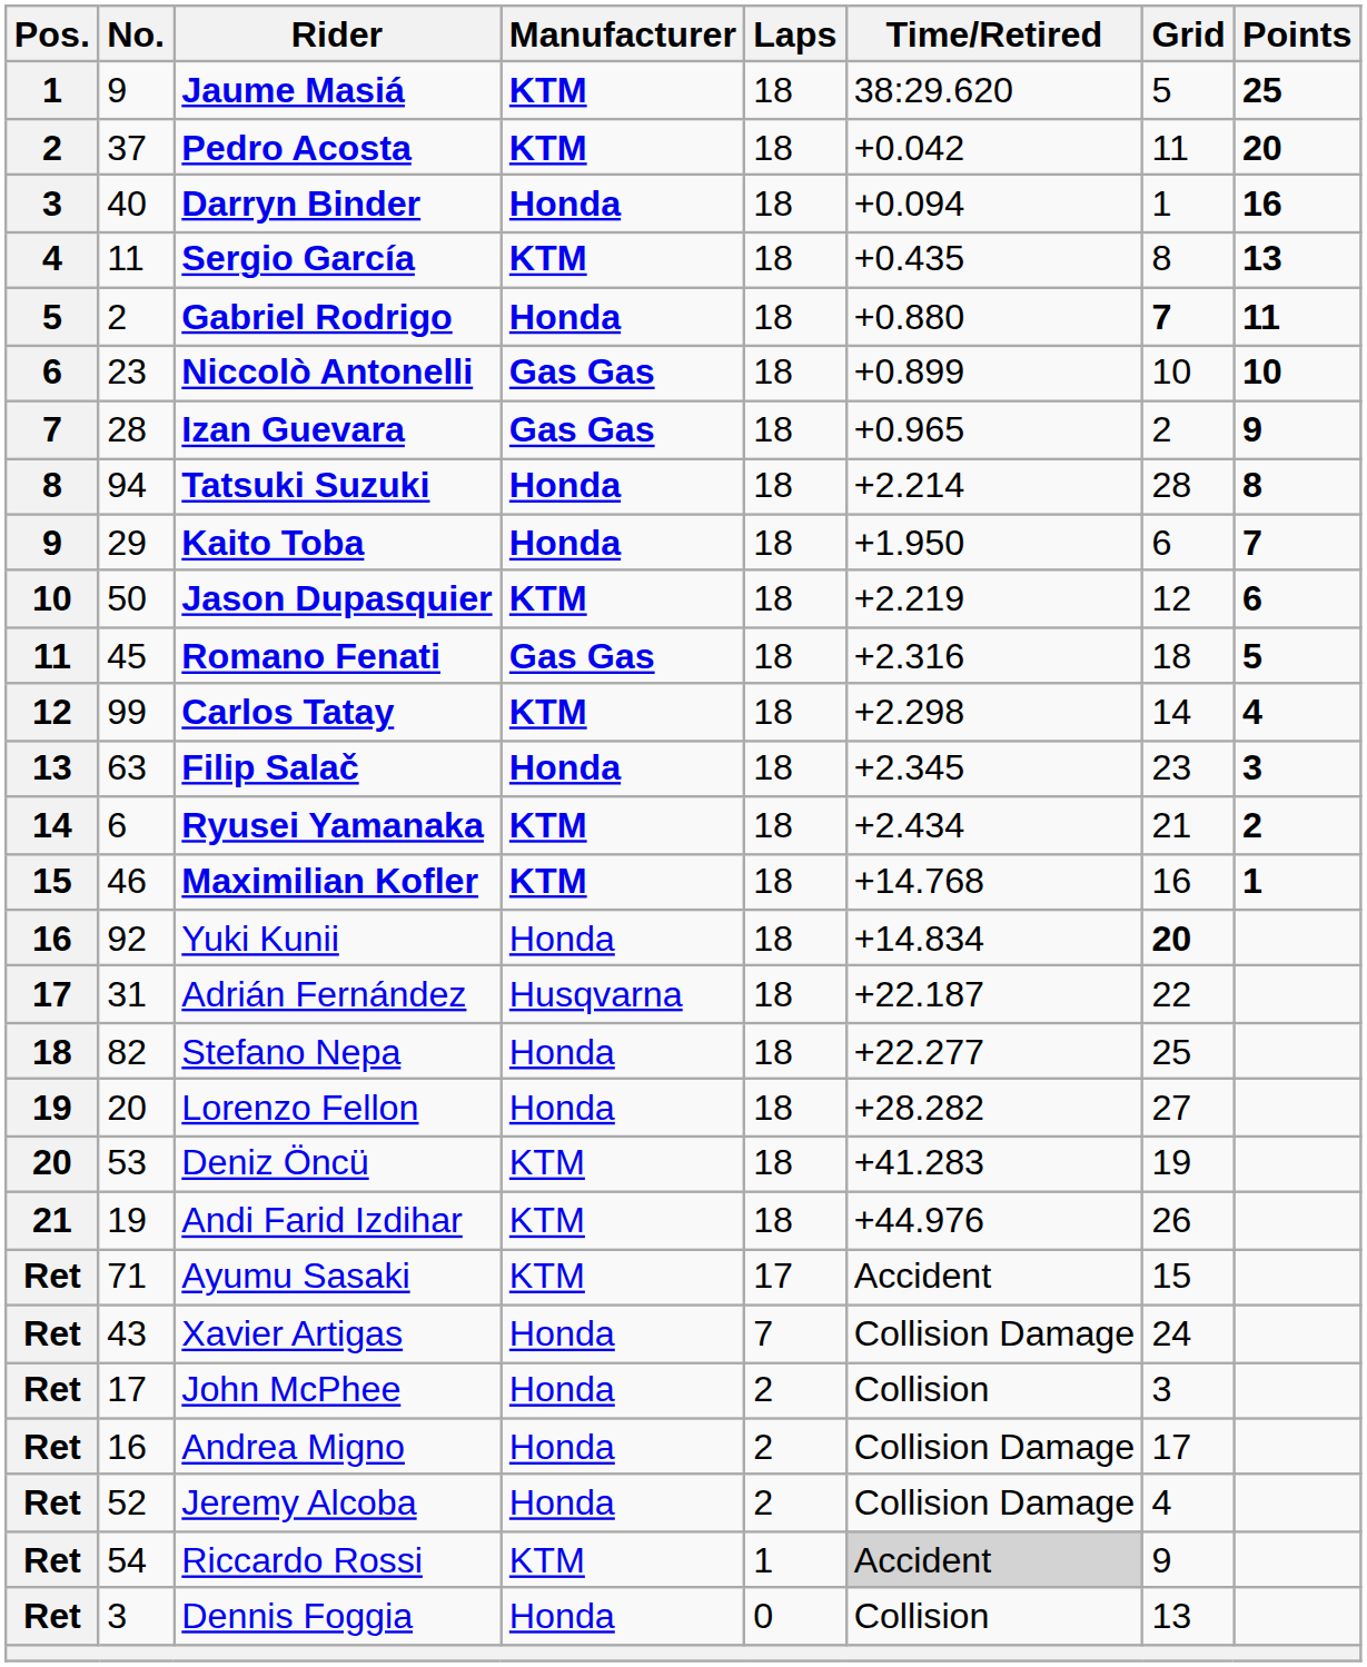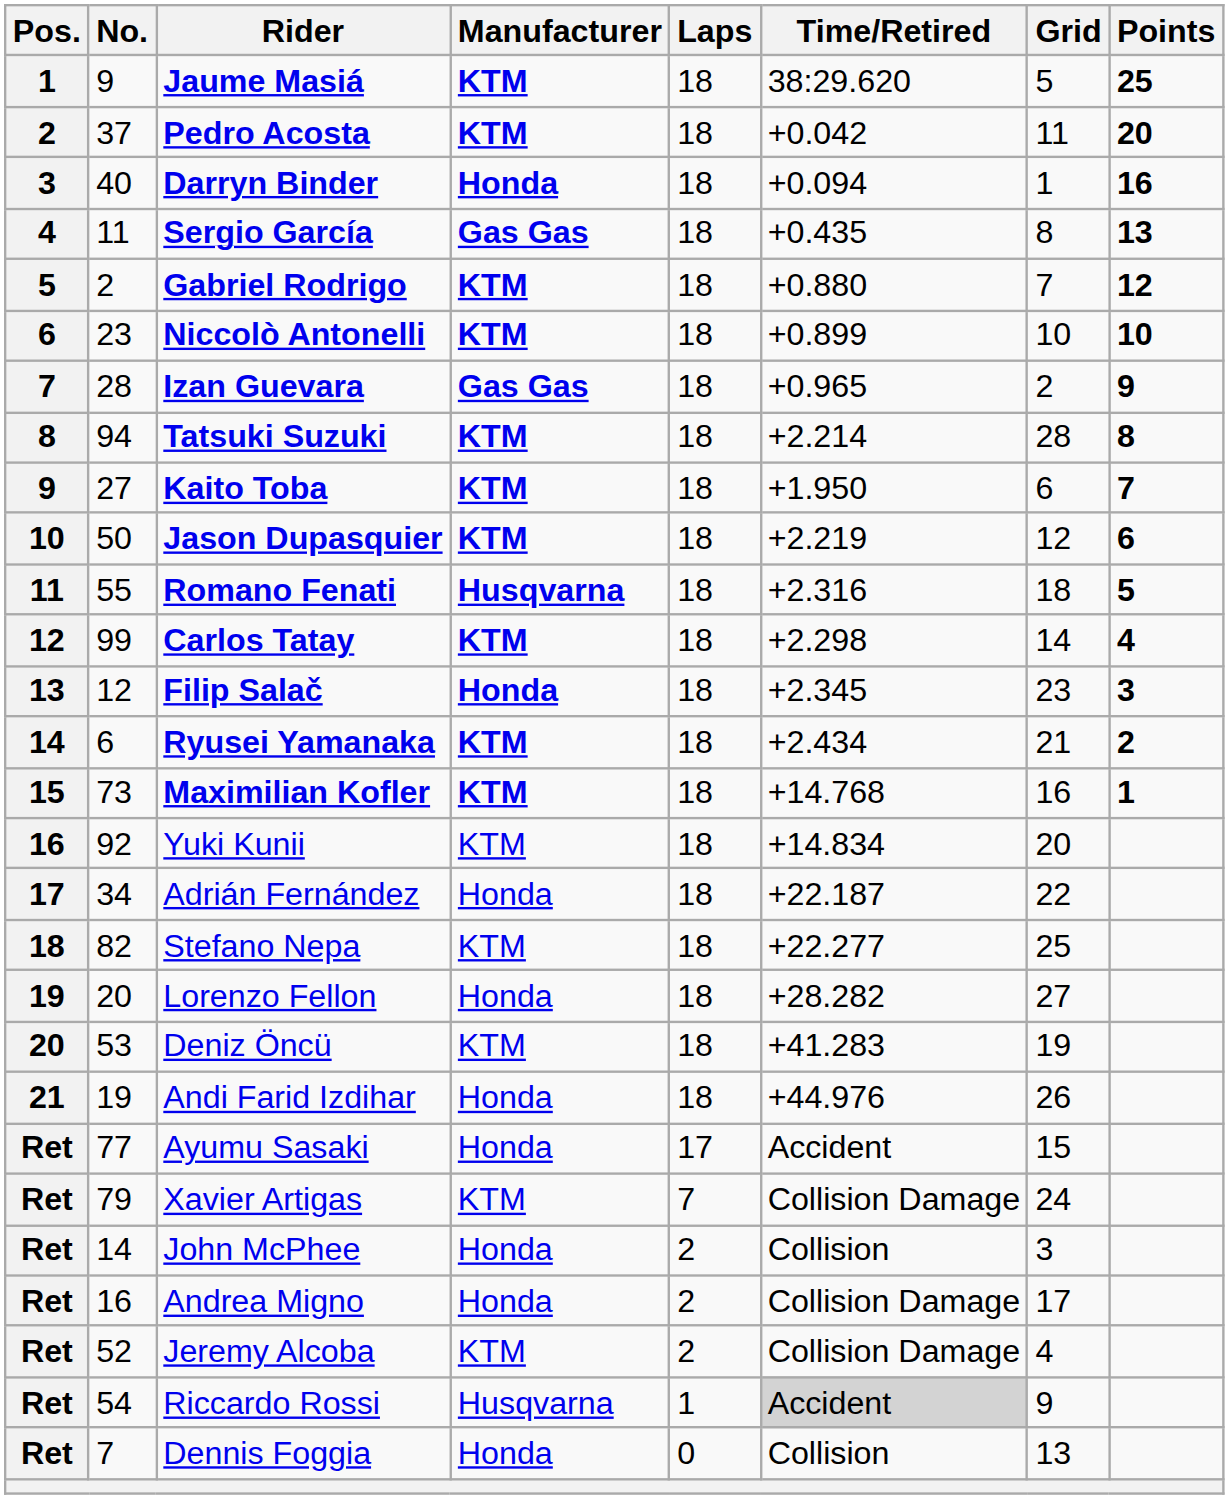 <table class="wikitable" style="font-size: 85%;">
 <tr>
 <th>Pos.</th>
 <th>No.</th>
 <th>Rider</th>
 <th>Manufacturer</th>
 <th>Laps</th>
 <th>Time/Retired</th>
 <th>Grid</th>
 <th>Points</th>
 </tr>
 <tr>
 <th>1</th>
 <td>9</td>
 <td> <strong><a href='#'>Jaume Masiá</a></strong></td>
 <td><strong><a href='#'>KTM</a></strong></td>
 <td>18</td>
 <td>38:29.620</td>
 <td>5</td>
 <td><strong>25</strong></td>
 </tr>
 <tr>
 <th>2</th>
 <td>37</td>
 <td> <strong><a href='#'>Pedro Acosta</a></strong></td>
 <td><strong><a href='#'>KTM</a></strong></td>
 <td>18</td>
 <td>+0.042</td>
 <td>11</td>
 <td><strong>20</strong></td>
 </tr>
 <tr>
 <th>3</th>
 <td>40</td>
 <td> <strong><a href='#'>Darryn Binder</a></strong></td>
 <td><strong><a href='#'>Honda</a></strong></td>
 <td>18</td>
 <td>+0.094</td>
 <td>1</td>
 <td><strong>16</strong></td>
 </tr>
 <tr>
 <th>4</th>
 <td>11</td>
 <td> <strong><a href='#'>Sergio García</a></strong></td>
-<td><strong><a href='#'>KTM</a></strong></td>
+<td><strong><a href='#'>Gas Gas</a></strong></td>
 <td>18</td>
 <td>+0.435</td>
 <td>8</td>
 <td><strong>13</strong></td>
 </tr>
 <tr>
 <th>5</th>
 <td>2</td>
 <td> <strong><a href='#'>Gabriel Rodrigo</a></strong></td>
-<td><strong><a href='#'>Honda</a></strong></td>
+<td><strong><a href='#'>KTM</a></strong></td>
 <td>18</td>
 <td>+0.880</td>
-<td><strong>7</strong></td>
-<td><strong>11</strong></td>
+<td>7</td>
+<td><strong>12</strong></td>
 </tr>
 <tr>
 <th>6</th>
 <td>23</td>
 <td> <strong><a href='#'>Niccolò Antonelli</a></strong></td>
-<td><strong><a href='#'>Gas Gas</a></strong></td>
+<td><strong><a href='#'>KTM</a></strong></td>
 <td>18</td>
 <td>+0.899</td>
 <td>10</td>
 <td><strong>10</strong></td>
 </tr>
 <tr>
 <th>7</th>
 <td>28</td>
 <td> <strong><a href='#'>Izan Guevara</a></strong></td>
 <td><strong><a href='#'>Gas Gas</a></strong></td>
 <td>18</td>
 <td>+0.965</td>
 <td>2</td>
 <td><strong>9</strong></td>
 </tr>
 <tr>
 <th>8</th>
 <td>94</td>
 <td> <strong><a href='#'>Tatsuki Suzuki</a></strong></td>
-<td><strong><a href='#'>Honda</a></strong></td>
+<td><strong><a href='#'>KTM</a></strong></td>
 <td>18</td>
 <td>+2.214</td>
 <td>28</td>
 <td><strong>8</strong></td>
 </tr>
 <tr>
 <th>9</th>
-<td>29</td>
+<td>27</td>
 <td> <strong><a href='#'>Kaito Toba</a></strong></td>
-<td><strong><a href='#'>Honda</a></strong></td>
+<td><strong><a href='#'>KTM</a></strong></td>
 <td>18</td>
 <td>+1.950</td>
 <td>6</td>
 <td><strong>7</strong></td>
 </tr>
 <tr>
 <th>10</th>
 <td>50</td>
 <td> <strong><a href='#'>Jason Dupasquier</a></strong></td>
 <td><strong><a href='#'>KTM</a></strong></td>
 <td>18</td>
 <td>+2.219</td>
 <td>12</td>
 <td><strong>6</strong></td>
 </tr>
 <tr>
 <th>11</th>
-<td>45</td>
+<td>55</td>
 <td> <strong><a href='#'>Romano Fenati</a></strong></td>
-<td><strong><a href='#'>Gas Gas</a></strong></td>
+<td><strong><a href='#'>Husqvarna</a></strong></td>
 <td>18</td>
 <td>+2.316</td>
 <td>18</td>
 <td><strong>5</strong></td>
 </tr>
 <tr>
 <th>12</th>
 <td>99</td>
 <td> <strong><a href='#'>Carlos Tatay</a></strong></td>
 <td><strong><a href='#'>KTM</a></strong></td>
 <td>18</td>
 <td>+2.298</td>
 <td>14</td>
 <td><strong>4</strong></td>
 </tr>
 <tr>
 <th>13</th>
-<td>63</td>
+<td>12</td>
 <td> <strong><a href='#'>Filip Salač</a></strong></td>
 <td><strong><a href='#'>Honda</a></strong></td>
 <td>18</td>
 <td>+2.345</td>
 <td>23</td>
 <td><strong>3</strong></td>
 </tr>
 <tr>
 <th>14</th>
 <td>6</td>
 <td> <strong><a href='#'>Ryusei Yamanaka</a></strong></td>
 <td><strong><a href='#'>KTM</a></strong></td>
 <td>18</td>
 <td>+2.434</td>
 <td>21</td>
 <td><strong>2</strong></td>
 </tr>
 <tr>
 <th>15</th>
-<td>46</td>
+<td>73</td>
 <td> <strong><a href='#'>Maximilian Kofler</a></strong></td>
 <td><strong><a href='#'>KTM</a></strong></td>
 <td>18</td>
 <td>+14.768</td>
 <td>16</td>
 <td><strong>1</strong></td>
 </tr>
 <tr>
 <th>16</th>
 <td>92</td>
 <td> <a href='#'>Yuki Kunii</a></td>
-<td><a href='#'>Honda</a></td>
+<td><a href='#'>KTM</a></td>
 <td>18</td>
 <td>+14.834</td>
-<td><strong>20</strong></td>
+<td>20</td>
 <td></td>
 </tr>
 <tr>
 <th>17</th>
-<td>31</td>
+<td>34</td>
 <td> <a href='#'>Adrián Fernández</a></td>
-<td><a href='#'>Husqvarna</a></td>
+<td><a href='#'>Honda</a></td>
 <td>18</td>
 <td>+22.187</td>
 <td>22</td>
 <td></td>
 </tr>
 <tr>
 <th>18</th>
 <td>82</td>
 <td> <a href='#'>Stefano Nepa</a></td>
-<td><a href='#'>Honda</a></td>
+<td><a href='#'>KTM</a></td>
 <td>18</td>
 <td>+22.277</td>
 <td>25</td>
 <td></td>
 </tr>
 <tr>
 <th>19</th>
 <td>20</td>
 <td> <a href='#'>Lorenzo Fellon</a></td>
 <td><a href='#'>Honda</a></td>
 <td>18</td>
 <td>+28.282</td>
 <td>27</td>
 <td></td>
 </tr>
 <tr>
 <th>20</th>
 <td>53</td>
 <td> <a href='#'>Deniz Öncü</a></td>
 <td><a href='#'>KTM</a></td>
 <td>18</td>
 <td>+41.283</td>
 <td>19</td>
 <td></td>
 </tr>
 <tr>
 <th>21</th>
 <td>19</td>
 <td> <a href='#'>Andi Farid Izdihar</a></td>
-<td><a href='#'>KTM</a></td>
+<td><a href='#'>Honda</a></td>
 <td>18</td>
 <td>+44.976</td>
 <td>26</td>
 <td></td>
 </tr>
 <tr>
 <th>Ret</th>
-<td>71</td>
+<td>77</td>
 <td> <a href='#'>Ayumu Sasaki</a></td>
-<td><a href='#'>KTM</a></td>
+<td><a href='#'>Honda</a></td>
 <td>17</td>
 <td>Accident</td>
 <td>15</td>
 <td></td>
 </tr>
 <tr>
 <th>Ret</th>
-<td>43</td>
+<td>79</td>
 <td> <a href='#'>Xavier Artigas</a></td>
-<td><a href='#'>Honda</a></td>
+<td><a href='#'>KTM</a></td>
 <td>7</td>
 <td>Collision Damage</td>
 <td>24</td>
 <td></td>
 </tr>
 <tr>
 <th>Ret</th>
-<td>17</td>
+<td>14</td>
 <td> <a href='#'>John McPhee</a></td>
 <td><a href='#'>Honda</a></td>
 <td>2</td>
 <td>Collision</td>
 <td>3</td>
 <td></td>
 </tr>
 <tr>
 <th>Ret</th>
 <td>16</td>
 <td> <a href='#'>Andrea Migno</a></td>
 <td><a href='#'>Honda</a></td>
 <td>2</td>
 <td>Collision Damage</td>
 <td>17</td>
 <td></td>
 </tr>
 <tr>
 <th>Ret</th>
 <td>52</td>
 <td> <a href='#'>Jeremy Alcoba</a></td>
-<td><a href='#'>Honda</a></td>
+<td><a href='#'>KTM</a></td>
 <td>2</td>
 <td>Collision Damage</td>
 <td>4</td>
 <td></td>
 </tr>
 <tr>
 <th>Ret</th>
 <td>54</td>
 <td> <a href='#'>Riccardo Rossi</a></td>
-<td><a href='#'>KTM</a></td>
+<td><a href='#'>Husqvarna</a></td>
 <td>1</td>
 <td style="background: lightgrey;">Accident</td>
 <td>9</td>
 <td></td>
 </tr>
 <tr>
 <th>Ret</th>
-<td>3</td>
+<td>7</td>
 <td> <a href='#'>Dennis Foggia</a></td>
 <td><a href='#'>Honda</a></td>
 <td>0</td>
 <td>Collision</td>
 <td>13</td>
 <td></td>
 </tr>
 <tr>
 <th colspan=8></th>
 </tr>
 </table>
